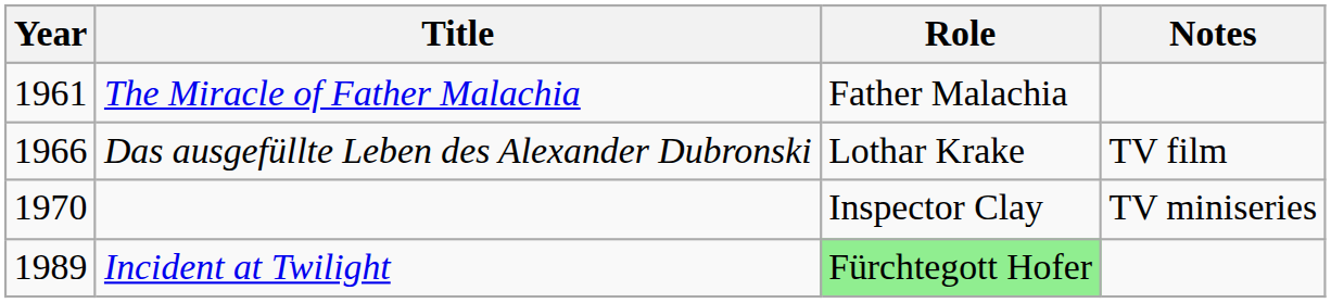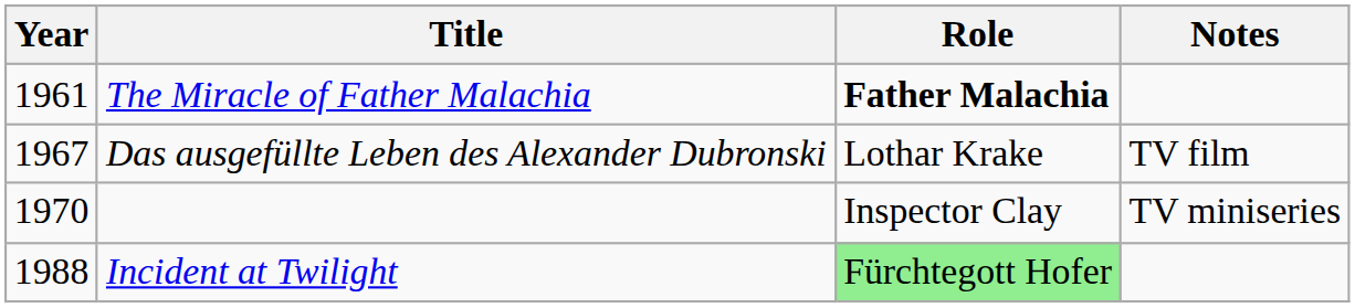 <table class="wikitable">
 <tr>
 <th>Year</th>
 <th>Title</th>
 <th>Role</th>
 <th>Notes</th>
 </tr>
 <tr>
 <td>1961</td>
 <td><em><a href='#'>The Miracle of Father Malachia</a></em></td>
-<td>Father Malachia</td>
+<td><strong>Father Malachia</strong></td>
 <td></td>
 </tr>
 <tr>
-<td>1966</td>
+<td>1967</td>
 <td><em>Das ausgefüllte Leben des Alexander Dubronski</em></td>
 <td>Lothar Krake</td>
 <td>TV film</td>
 </tr>
 <tr>
 <td>1970</td>
 <td><em></em></td>
 <td>Inspector Clay</td>
 <td>TV miniseries</td>
 </tr>
 <tr>
-<td>1989</td>
+<td>1988</td>
 <td><em><a href='#'>Incident at Twilight</a></em></td>
 <td style="background: lightgreen;">Fürchtegott Hofer</td>
 <td></td>
 </tr>
 </table>
